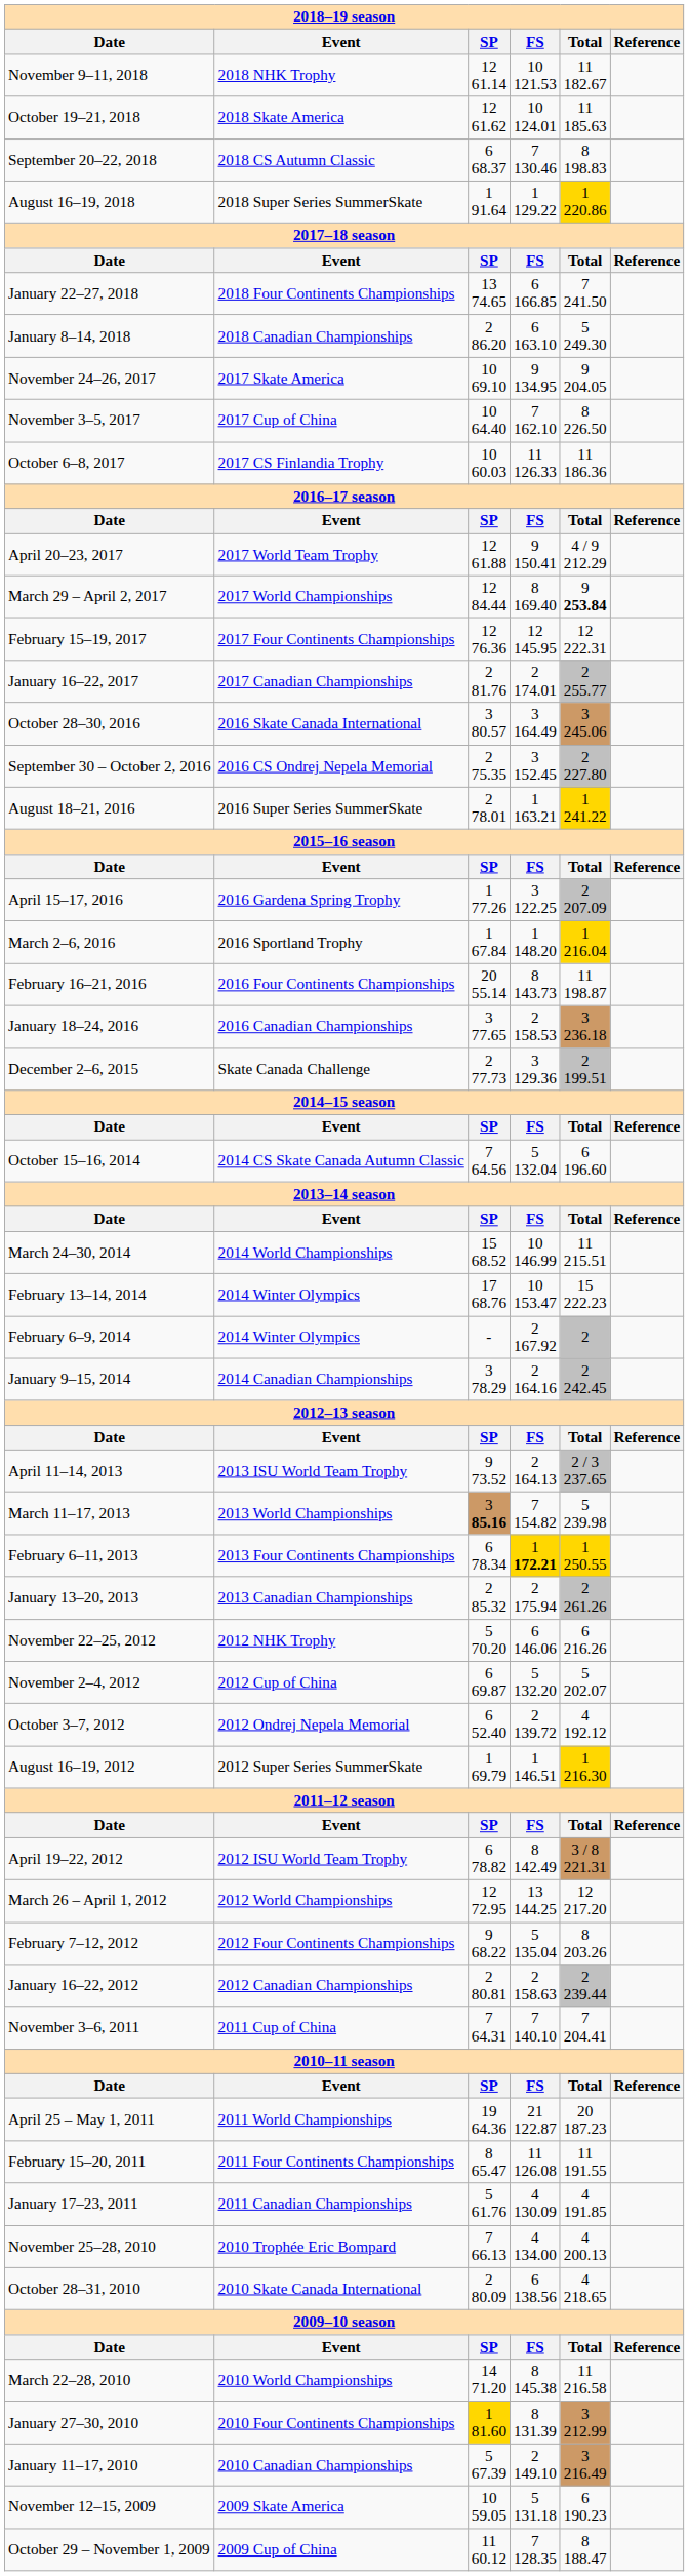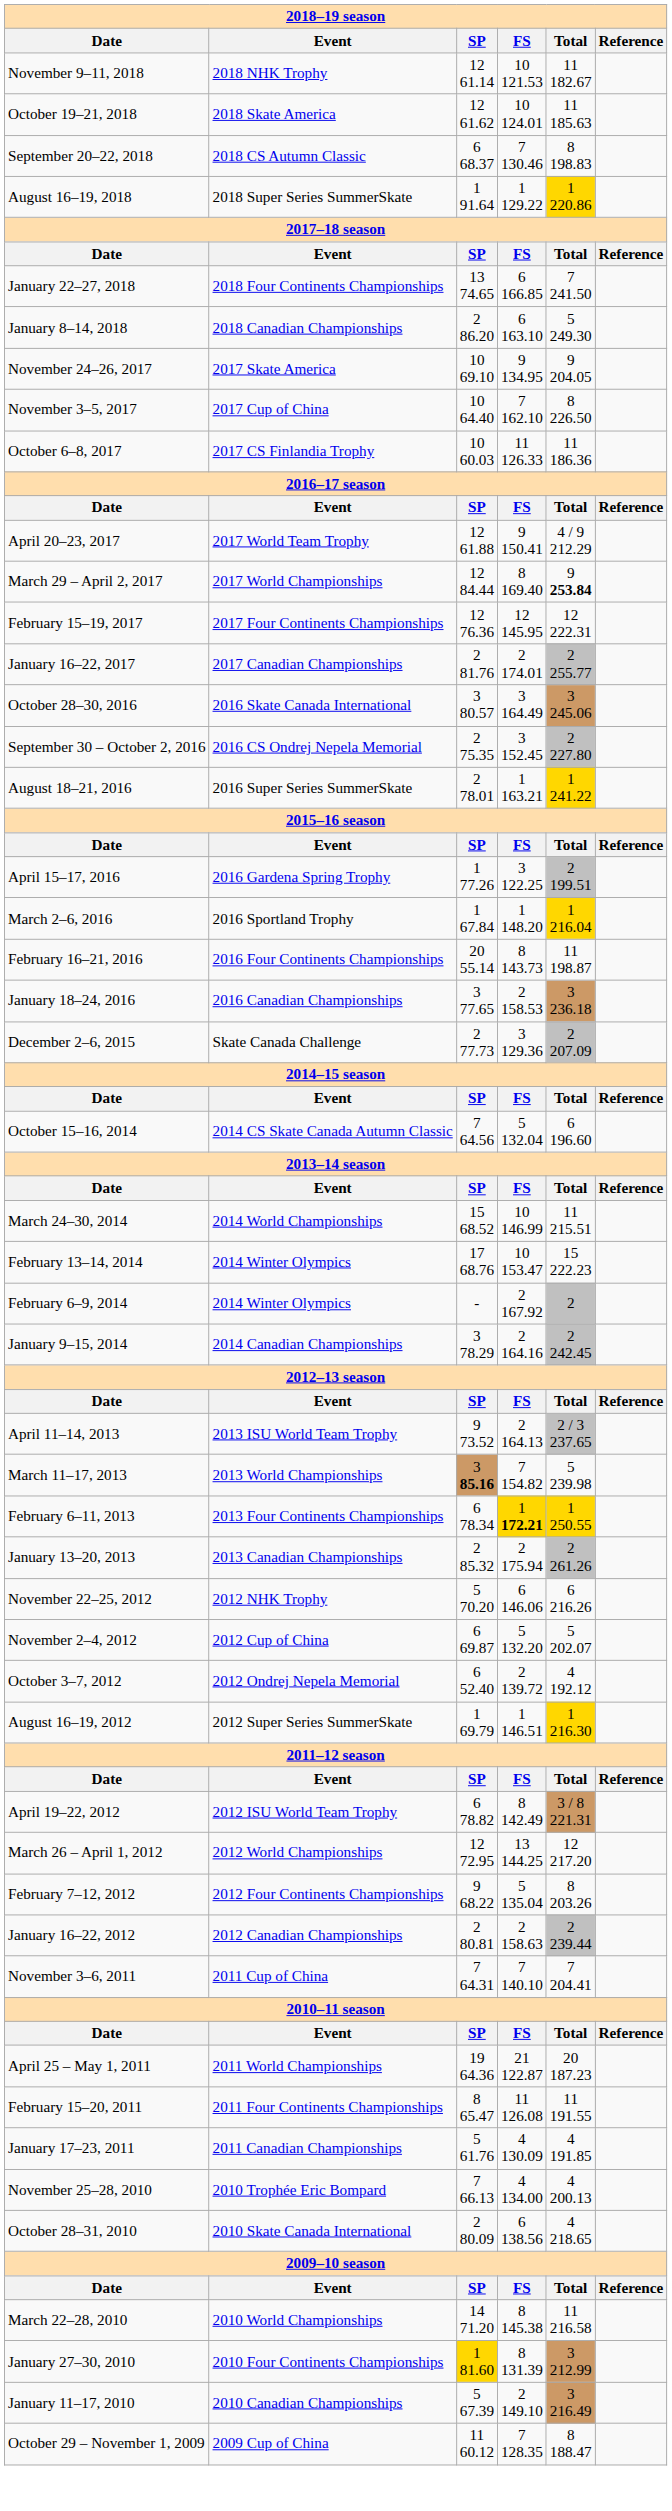 <table class="wikitable">
 <tr>
 <th style="background-color: #ffdead;" colspan=6 align=center><strong><a href='#'>2018–19 season</a></strong></th>
 </tr>
 <tr>
 <th>Date</th>
 <th>Event</th>
 <th><a href='#'>SP</a></th>
 <th><a href='#'>FS</a></th>
 <th>Total</th>
 <th>Reference</th>
 </tr>
 <tr>
 <td>November 9–11, 2018</td>
 <td><a href='#'>2018 NHK Trophy</a></td>
 <td align="center">12 <br>61.14</td>
 <td align="center">10 <br>121.53</td>
 <td align="center">11 <br> 182.67</td>
 <td align="center"></td>
 </tr>
 <tr>
 <td>October 19–21, 2018</td>
 <td><a href='#'>2018 Skate America</a></td>
 <td align="center">12 <br>61.62</td>
 <td align="center">10 <br>124.01</td>
 <td align="center">11 <br> 185.63</td>
 <td align="center"></td>
 </tr>
 <tr>
 <td>September 20–22, 2018</td>
 <td><a href='#'>2018 CS Autumn Classic</a></td>
 <td align="center">6 <br>68.37</td>
 <td align="center">7 <br>130.46</td>
 <td align="center">8 <br> 198.83</td>
 <td align="center"></td>
 </tr>
 <tr>
 <td>August 16–19, 2018</td>
 <td>2018 Super Series SummerSkate</td>
 <td align="center">1 <br>91.64</td>
 <td align="center">1 <br>129.22</td>
 <td align="center" bgcolor="gold">1 <br> 220.86</td>
 <td align="center"></td>
 </tr>
 <tr>
 <th style="background-color: #ffdead;" colspan=6 align=center><strong><a href='#'>2017–18 season</a></strong></th>
 </tr>
 <tr>
 <th>Date</th>
 <th>Event</th>
 <th><a href='#'>SP</a></th>
 <th><a href='#'>FS</a></th>
 <th>Total</th>
 <th>Reference</th>
 </tr>
 <tr>
 <td>January 22–27, 2018</td>
 <td><a href='#'>2018 Four Continents Championships</a></td>
 <td align=center>13 <br>74.65</td>
 <td align=center>6 <br>166.85</td>
 <td align=center>7 <br> 241.50</td>
 <td align=center></td>
 </tr>
 <tr>
 <td>January 8–14, 2018</td>
 <td><a href='#'>2018 Canadian Championships</a></td>
 <td align=center>2 <br>86.20</td>
 <td align=center>6 <br>163.10</td>
 <td align=center>5 <br> 249.30</td>
 <td align=center></td>
 </tr>
 <tr>
 <td>November 24–26, 2017</td>
 <td><a href='#'>2017 Skate America</a></td>
 <td align=center>10 <br>69.10</td>
 <td align=center>9 <br>134.95</td>
 <td align=center>9 <br> 204.05</td>
 <td align=center></td>
 </tr>
 <tr>
 <td>November 3–5, 2017</td>
 <td><a href='#'>2017 Cup of China</a></td>
 <td align=center>10 <br>64.40</td>
 <td align=center>7 <br>162.10</td>
 <td align=center>8 <br> 226.50</td>
 <td align=center></td>
 </tr>
 <tr>
 <td>October 6–8, 2017</td>
 <td><a href='#'>2017 CS Finlandia Trophy</a></td>
 <td align=center>10 <br>60.03</td>
 <td align=center>11 <br>126.33</td>
 <td align=center>11 <br> 186.36</td>
 <td align=center></td>
 </tr>
 <tr>
 <th style="background-color: #ffdead;" colspan=6 align=center><strong><a href='#'>2016–17 season</a></strong></th>
 </tr>
 <tr>
 <th>Date</th>
 <th>Event</th>
 <th><a href='#'>SP</a></th>
 <th><a href='#'>FS</a></th>
 <th>Total</th>
 <th>Reference</th>
 </tr>
 <tr>
 <td>April 20–23, 2017</td>
 <td><a href='#'>2017 World Team Trophy</a></td>
 <td align=center>12 <br>61.88</td>
 <td align=center>9 <br>150.41</td>
 <td align=center>4 / 9 <br> 212.29</td>
 <td align=center></td>
 </tr>
 <tr>
 <td>March 29 – April 2, 2017</td>
 <td><a href='#'>2017 World Championships</a></td>
 <td align=center>12 <br>84.44</td>
 <td align=center>8 <br>169.40</td>
 <td align=center>9 <br> <strong>253.84</strong></td>
 <td align=center></td>
 </tr>
 <tr>
 <td>February 15–19, 2017</td>
 <td><a href='#'>2017 Four Continents Championships</a></td>
 <td align=center>12 <br>76.36</td>
 <td align=center>12 <br>145.95</td>
 <td align=center>12 <br> 222.31</td>
 <td align=center></td>
 </tr>
 <tr>
 <td>January 16–22, 2017</td>
 <td><a href='#'>2017 Canadian Championships</a></td>
 <td align=center>2 <br>81.76</td>
 <td align=center>2 <br>174.01</td>
 <td align=center bgcolor=silver>2 <br> 255.77</td>
 <td align=center></td>
 </tr>
 <tr>
 <td>October 28–30, 2016</td>
 <td><a href='#'>2016 Skate Canada International</a></td>
 <td align=center>3 <br>80.57</td>
 <td align=center>3 <br>164.49</td>
 <td align=center bgcolor=cc9966>3 <br> 245.06</td>
 <td align=center></td>
 </tr>
 <tr>
 <td>September 30 – October 2, 2016</td>
 <td><a href='#'>2016 CS Ondrej Nepela Memorial</a></td>
 <td align=center>2 <br>75.35</td>
 <td align=center>3 <br>152.45</td>
 <td align=center bgcolor=silver>2 <br> 227.80</td>
 <td align=center></td>
 </tr>
 <tr>
 <td>August 18–21, 2016</td>
 <td>2016 Super Series SummerSkate</td>
 <td align=center>2 <br>78.01</td>
 <td align=center>1 <br>163.21</td>
 <td align=center bgcolor=gold>1 <br> 241.22</td>
 <td align=center></td>
 </tr>
 <tr>
 <td style="background-color: #ffdead;" colspan=6 align=center><a href='#'><strong>2015–16 season</strong></a></td>
 </tr>
 <tr>
 <th>Date</th>
 <th>Event</th>
 <th><a href='#'>SP</a></th>
 <th><a href='#'>FS</a></th>
 <th>Total</th>
 <th>Reference</th>
 </tr>
 <tr>
 <td>April 15–17, 2016</td>
 <td><a href='#'>2016 Gardena Spring Trophy</a></td>
 <td align=center>1 <br>77.26</td>
 <td align=center>3 <br>122.25</td>
-<td align=center bgcolor=silver>2 <br> 207.09</td>
+<td align=center bgcolor=silver>2 <br> 199.51</td>
 <td align=center></td>
 </tr>
 <tr>
 <td>March 2–6, 2016</td>
 <td>2016 Sportland Trophy</td>
 <td align=center>1 <br>67.84</td>
 <td align=center>1 <br>148.20</td>
 <td align=center bgcolor=gold>1 <br> 216.04</td>
 <td align=center></td>
 </tr>
 <tr>
 <td>February 16–21, 2016</td>
 <td><a href='#'>2016 Four Continents Championships</a></td>
 <td align=center>20 <br>55.14</td>
 <td align=center>8 <br>143.73</td>
 <td align=center>11 <br> 198.87</td>
 <td align=center></td>
 </tr>
 <tr>
 <td>January 18–24, 2016</td>
 <td><a href='#'>2016 Canadian Championships</a></td>
 <td align=center>3 <br>77.65</td>
 <td align=center>2 <br>158.53</td>
 <td align=center bgcolor=cc9966>3 <br> 236.18</td>
 <td align=center></td>
 </tr>
 <tr>
 <td>December 2–6, 2015</td>
 <td>Skate Canada Challenge</td>
 <td align=center>2 <br>77.73</td>
 <td align=center>3 <br>129.36</td>
-<td align=center bgcolor=silver>2 <br> 199.51</td>
+<td align=center bgcolor=silver>2 <br> 207.09</td>
 <td align=center></td>
 </tr>
 <tr>
 <td style="background-color: #ffdead;" colspan=6 align=center><a href='#'><strong>2014–15 season</strong></a></td>
 </tr>
 <tr>
 <th>Date</th>
 <th>Event</th>
 <th><a href='#'>SP</a></th>
 <th><a href='#'>FS</a></th>
 <th>Total</th>
 <th>Reference</th>
 </tr>
 <tr>
 <td>October 15–16, 2014</td>
 <td><a href='#'>2014 CS Skate Canada Autumn Classic</a></td>
 <td align="center">7 <br>64.56</td>
 <td align="center">5 <br>132.04</td>
 <td align="center">6 <br> 196.60</td>
 <td align="center"></td>
 </tr>
 <tr>
 <th style="background-color: #ffdead;" colspan=6 align=center><strong><a href='#'>2013–14 season</a></strong></th>
 </tr>
 <tr>
 <th>Date</th>
 <th>Event</th>
 <th><a href='#'>SP</a></th>
 <th><a href='#'>FS</a></th>
 <th>Total</th>
 <th>Reference</th>
 </tr>
 <tr>
 <td>March 24–30, 2014</td>
 <td><a href='#'>2014 World Championships</a></td>
 <td align=center>15 <br>68.52</td>
 <td align=center>10 <br>146.99</td>
 <td align=center>11 <br> 215.51</td>
 <td align=center></td>
 </tr>
 <tr>
 <td>February 13–14, 2014</td>
 <td><a href='#'>2014 Winter Olympics</a></td>
 <td align=center>17 <br>68.76</td>
 <td align=center>10 <br>153.47</td>
 <td align=center>15 <br> 222.23</td>
 <td align=center></td>
 </tr>
 <tr>
 <td>February 6–9, 2014</td>
 <td><a href='#'>2014 Winter Olympics</a> </td>
 <td align=center>-</td>
 <td align=center>2 <br>167.92</td>
 <td align=center bgcolor=silver>2</td>
 <td align=center></td>
 </tr>
 <tr>
 <td>January 9–15, 2014</td>
 <td><a href='#'>2014 Canadian Championships</a></td>
 <td align=center>3 <br>78.29</td>
 <td align=center>2 <br>164.16</td>
 <td align=center bgcolor=silver>2 <br> 242.45</td>
 <td align=center></td>
 </tr>
 <tr>
 <th style="background-color: #ffdead;" colspan=6 align=center><strong><a href='#'>2012–13 season</a></strong></th>
 </tr>
 <tr>
 <th>Date</th>
 <th>Event</th>
 <th><a href='#'>SP</a></th>
 <th><a href='#'>FS</a></th>
 <th>Total</th>
 <th>Reference</th>
 </tr>
 <tr>
 <td>April 11–14, 2013</td>
 <td><a href='#'>2013 ISU World Team Trophy</a></td>
 <td align=center>9 <br>73.52</td>
 <td align=center>2 <br>164.13</td>
 <td align=center bgcolor=silver>2 / 3 <br> 237.65</td>
 <td align=center></td>
 </tr>
 <tr>
 <td>March 11–17, 2013</td>
 <td><a href='#'>2013 World Championships</a></td>
 <td align=center bgcolor=cc9966>3 <br><strong>85.16</strong></td>
 <td align=center>7 <br>154.82</td>
 <td align=center>5 <br> 239.98</td>
 <td align=center></td>
 </tr>
 <tr>
 <td>February 6–11, 2013</td>
 <td><a href='#'>2013 Four Continents Championships</a></td>
 <td align=center>6 <br>78.34</td>
 <td align=center bgcolor=gold>1 <br><strong>172.21</strong></td>
 <td align=center bgcolor=gold>1 <br> 250.55</td>
 <td align=center></td>
 </tr>
 <tr>
 <td>January 13–20, 2013</td>
 <td><a href='#'>2013 Canadian Championships</a></td>
 <td align=center>2 <br>85.32</td>
 <td align=center>2 <br>175.94</td>
 <td align=center bgcolor=silver>2 <br> 261.26</td>
 <td align=center></td>
 </tr>
 <tr>
 <td>November 22–25, 2012</td>
 <td><a href='#'>2012 NHK Trophy</a></td>
 <td align=center>5 <br>70.20</td>
 <td align=center>6 <br>146.06</td>
 <td align=center>6 <br> 216.26</td>
 <td align=center></td>
 </tr>
 <tr>
 <td>November 2–4, 2012</td>
 <td><a href='#'>2012 Cup of China</a></td>
 <td align=center>6 <br>69.87</td>
 <td align=center>5 <br>132.20</td>
 <td align=center>5 <br> 202.07</td>
 <td align=center></td>
 </tr>
 <tr>
 <td>October 3–7, 2012</td>
 <td><a href='#'>2012 Ondrej Nepela Memorial</a></td>
 <td align=center>6 <br>52.40</td>
 <td align=center>2 <br>139.72</td>
 <td align=center>4 <br> 192.12</td>
 <td align=center></td>
 </tr>
 <tr>
 <td>August 16–19, 2012</td>
 <td>2012 Super Series SummerSkate</td>
 <td align=center>1 <br>69.79</td>
 <td align=center>1 <br>146.51</td>
 <td align=center bgcolor=gold>1 <br> 216.30</td>
 <td align=center></td>
 </tr>
 <tr>
 <th style="background-color: #ffdead;" colspan=6 align=center><strong><a href='#'>2011–12 season</a></strong></th>
 </tr>
 <tr>
 <th>Date</th>
 <th>Event</th>
 <th><a href='#'>SP</a></th>
 <th><a href='#'>FS</a></th>
 <th>Total</th>
 <th>Reference</th>
 </tr>
 <tr>
 <td>April 19–22, 2012</td>
 <td><a href='#'>2012 ISU World Team Trophy</a></td>
 <td align=center>6 <br>78.82</td>
 <td align=center>8 <br>142.49</td>
 <td align=center bgcolor=cc9966>3 / 8 <br>221.31</td>
 <td align=center></td>
 </tr>
 <tr>
 <td>March 26 – April 1, 2012</td>
 <td><a href='#'>2012 World Championships</a></td>
 <td align=center>12 <br>72.95</td>
 <td align=center>13 <br>144.25</td>
 <td align=center>12 <br>217.20</td>
 <td align=center></td>
 </tr>
 <tr>
 <td>February 7–12, 2012</td>
 <td><a href='#'>2012 Four Continents Championships</a></td>
 <td align=center>9 <br>68.22</td>
 <td align=center>5 <br>135.04</td>
 <td align=center>8 <br>203.26</td>
 <td align=center></td>
 </tr>
 <tr>
 <td>January 16–22, 2012</td>
 <td><a href='#'>2012 Canadian Championships</a></td>
 <td align=center>2 <br>80.81</td>
 <td align=center>2 <br>158.63</td>
 <td align=center bgcolor=silver>2 <br>239.44</td>
 <td align=center></td>
 </tr>
 <tr>
 <td>November 3–6, 2011</td>
 <td><a href='#'>2011 Cup of China</a></td>
 <td align="center">7 <br>64.31</td>
 <td align="center">7 <br>140.10</td>
 <td align="center">7 <br>204.41</td>
 <td align="center"></td>
 </tr>
 <tr>
 <th style="background-color: #ffdead;" colspan=6 align=center><strong><a href='#'>2010–11 season</a></strong></th>
 </tr>
 <tr>
 <th>Date</th>
 <th>Event</th>
 <th><a href='#'>SP</a></th>
 <th><a href='#'>FS</a></th>
 <th>Total</th>
 <th>Reference</th>
 </tr>
 <tr>
 <td>April 25 – May 1, 2011</td>
 <td><a href='#'>2011 World Championships</a></td>
 <td align=center>19 <br>64.36</td>
 <td align=center>21 <br>122.87</td>
 <td align=center>20 <br>187.23</td>
 <td align=center></td>
 </tr>
 <tr>
 <td>February 15–20, 2011</td>
 <td><a href='#'>2011 Four Continents Championships</a></td>
 <td align=center>8 <br>65.47</td>
 <td align=center>11 <br>126.08</td>
 <td align=center>11 <br>191.55</td>
 <td align=center></td>
 </tr>
 <tr>
 <td>January 17–23, 2011</td>
 <td><a href='#'>2011 Canadian Championships</a></td>
 <td align=center>5 <br>61.76</td>
 <td align=center>4 <br>130.09</td>
 <td align=center>4 <br>191.85</td>
 <td align=center></td>
 </tr>
 <tr>
 <td>November 25–28, 2010</td>
 <td><a href='#'>2010 Trophée Eric Bompard</a></td>
 <td align=center>7 <br>66.13</td>
 <td align=center>4 <br>134.00</td>
 <td align=center>4 <br>200.13</td>
 <td align=center></td>
 </tr>
 <tr>
 <td>October 28–31, 2010</td>
 <td><a href='#'>2010 Skate Canada International</a></td>
 <td align=center>2 <br>80.09</td>
 <td align=center>6 <br>138.56</td>
 <td align=center>4 <br>218.65</td>
 <td align=center></td>
 </tr>
 <tr>
 <th style="background-color: #ffdead;" colspan=6 align=center><strong><a href='#'>2009–10 season</a></strong></th>
 </tr>
 <tr>
 <th>Date</th>
 <th>Event</th>
 <th><a href='#'>SP</a></th>
 <th><a href='#'>FS</a></th>
 <th>Total</th>
 <th>Reference</th>
 </tr>
 <tr>
 <td>March 22–28, 2010</td>
 <td><a href='#'>2010 World Championships</a></td>
 <td align=center>14 <br>71.20</td>
 <td align=center>8 <br>145.38</td>
 <td align=center>11 <br>216.58</td>
 <td align=center></td>
 </tr>
 <tr>
 <td>January 27–30, 2010</td>
 <td><a href='#'>2010 Four Continents Championships</a></td>
 <td align=center bgcolor=gold>1 <br>81.60</td>
 <td align=center>8 <br>131.39</td>
 <td align=center bgcolor=cc9966>3 <br>212.99</td>
 <td align=center></td>
 </tr>
 <tr>
 <td>January 11–17, 2010</td>
 <td><a href='#'>2010 Canadian Championships</a></td>
 <td align=center>5 <br>67.39</td>
 <td align=center>2 <br>149.10</td>
 <td align=center bgcolor=cc9966>3 <br>216.49</td>
 <td align=center></td>
 </tr>
 <tr>
-<td>November 12–15, 2009</td>
-<td><a href='#'>2009 Skate America</a></td>
-<td align=center>10 <br>59.05</td>
-<td align=center>5 <br>131.18</td>
-<td align=center>6 <br>190.23</td>
-<td align=center></td>
-</tr>
-<tr>
 <td>October 29 – November 1, 2009</td>
 <td><a href='#'>2009 Cup of China</a></td>
 <td align=center>11 <br>60.12</td>
 <td align=center>7 <br>128.35</td>
 <td align=center>8 <br>188.47</td>
 <td align=center></td>
 </tr>
 </table>
